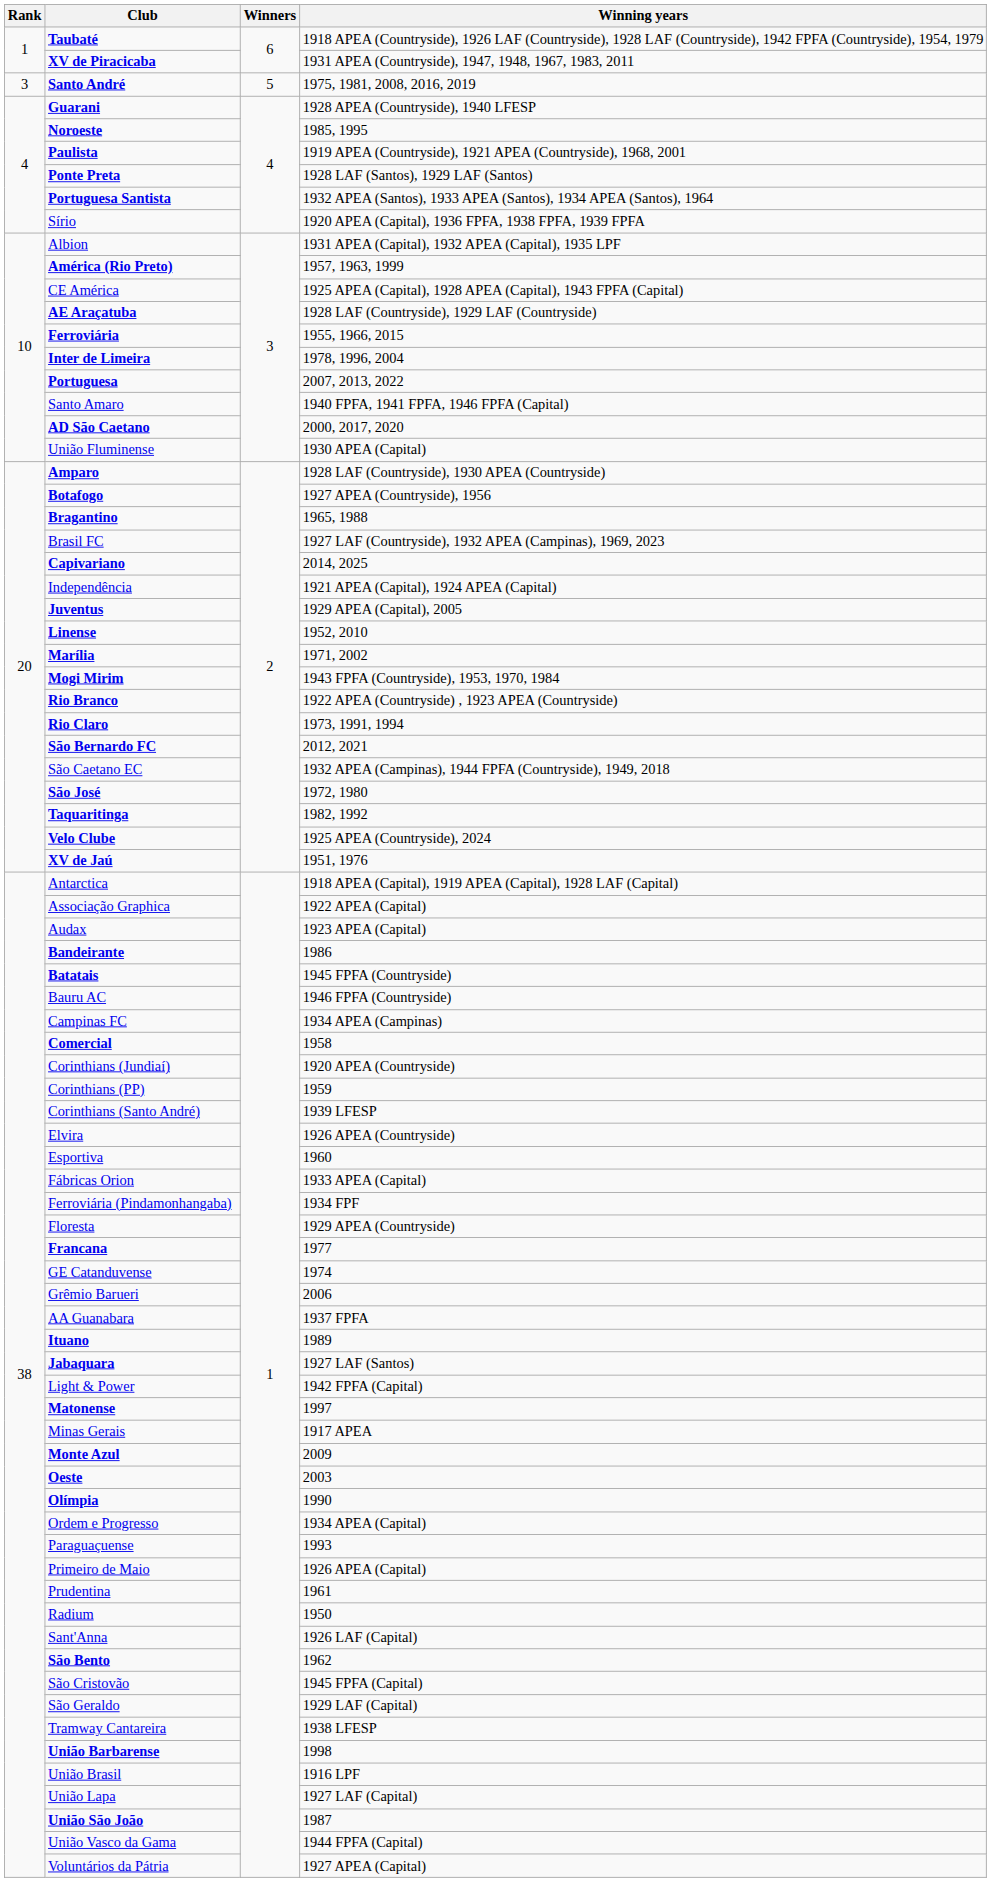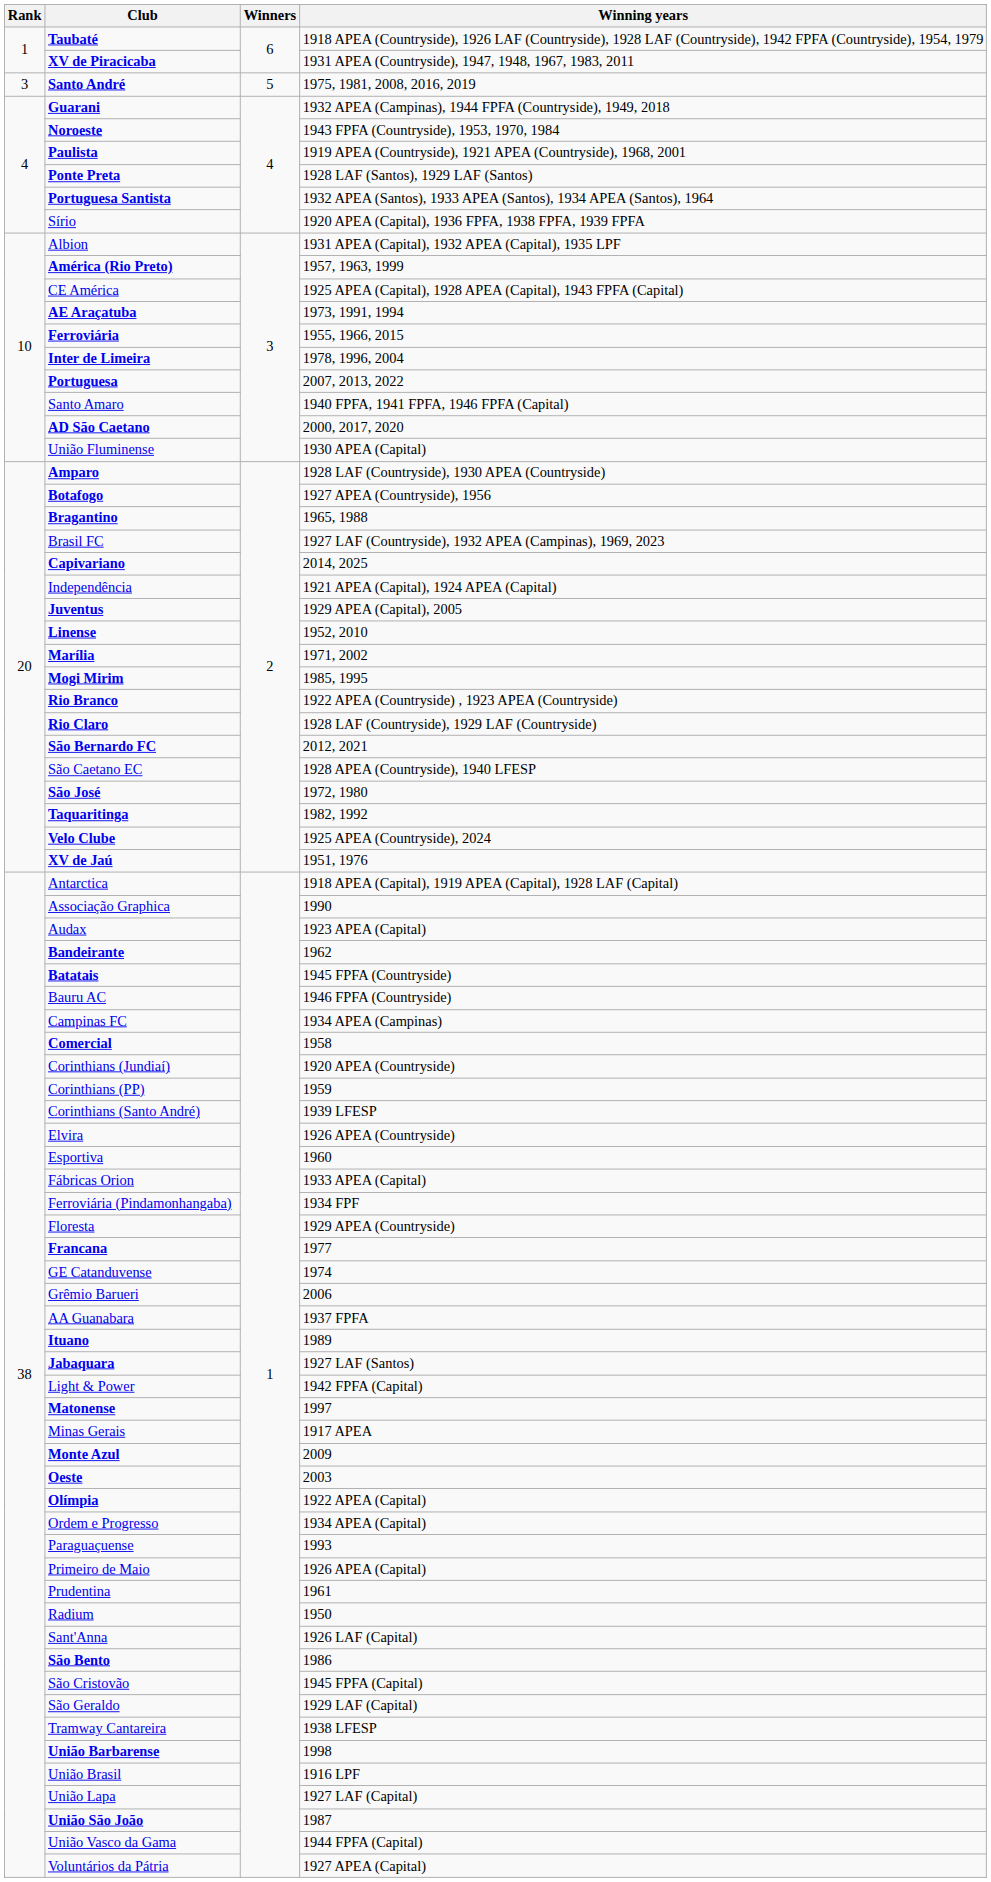 <table class="wikitable sortable">
 <tr>
 <th>Rank</th>
 <th style="width:210px">Club</th>
 <th>Winners</th>
 <th>Winning years</th>
 </tr>
 <tr>
 <td rowspan=2 align=center>1</td>
 <td><strong><a href='#'>Taubaté</a></strong></td>
 <td rowspan=2 align=center>6</td>
 <td>1918 APEA (Countryside), 1926 LAF (Countryside), 1928 LAF (Countryside), 1942 	FPFA (Countryside), 1954, 1979</td>
 </tr>
 <tr>
 <td><strong><a href='#'>XV de Piracicaba</a></strong></td>
 <td>1931 APEA (Countryside), 1947, 1948, 1967, 1983, 2011</td>
 </tr>
 <tr>
 <td align=center>3</td>
 <td><strong><a href='#'>Santo André</a></strong></td>
 <td align=center>5</td>
 <td>1975, 1981, 2008, 2016, 2019</td>
 </tr>
 <tr>
 <td rowspan=6 align=center>4</td>
 <td><strong><a href='#'>Guarani</a></strong></td>
 <td rowspan=6 align=center>4</td>
-<td>1928 APEA (Countryside), 1940 LFESP</td>
+<td>1932 APEA (Campinas), 1944 FPFA (Countryside), 1949, 2018</td>
 </tr>
 <tr>
 <td><strong><a href='#'>Noroeste</a></strong></td>
-<td>1985, 1995</td>
+<td>1943 FPFA (Countryside), 1953, 1970, 1984</td>
 </tr>
 <tr>
 <td><strong><a href='#'>Paulista</a></strong></td>
 <td>1919 APEA (Countryside), 1921 APEA (Countryside), 1968, 2001</td>
 </tr>
 <tr>
 <td><strong><a href='#'>Ponte Preta</a></strong></td>
 <td>1928 LAF (Santos), 1929 LAF (Santos)</td>
 </tr>
 <tr>
 <td><strong><a href='#'>Portuguesa Santista</a></strong></td>
 <td>1932 APEA (Santos), 1933 APEA (Santos), 1934 APEA (Santos), 1964</td>
 </tr>
 <tr>
 <td><a href='#'>Sírio</a></td>
 <td>1920 APEA (Capital), 1936 FPFA, 1938 FPFA, 1939 FPFA</td>
 </tr>
 <tr>
 <td rowspan=10 align=center>10</td>
 <td><a href='#'>Albion</a></td>
 <td rowspan=10 align=center>3</td>
 <td>1931 APEA (Capital), 1932 APEA (Capital), 1935 LPF</td>
 </tr>
 <tr>
 <td><strong><a href='#'>América (Rio Preto)</a></strong></td>
 <td>1957, 1963, 1999</td>
 </tr>
 <tr>
 <td><a href='#'>CE América</a></td>
 <td>1925 APEA (Capital), 1928 APEA (Capital), 1943 FPFA (Capital)</td>
 </tr>
 <tr>
 <td><strong><a href='#'>AE Araçatuba</a></strong></td>
-<td>1928 LAF (Countryside), 1929 LAF (Countryside)</td>
+<td>1973, 1991, 1994</td>
 </tr>
 <tr>
 <td><strong><a href='#'>Ferroviária</a></strong></td>
 <td>1955, 1966, 2015</td>
 </tr>
 <tr>
 <td><strong><a href='#'>Inter de Limeira</a></strong></td>
 <td>1978, 1996, 2004</td>
 </tr>
 <tr>
 <td><strong><a href='#'>Portuguesa</a></strong></td>
 <td>2007, 2013, 2022</td>
 </tr>
 <tr>
 <td><a href='#'>Santo Amaro</a></td>
 <td>1940 FPFA, 1941 FPFA, 1946 FPFA (Capital)</td>
 </tr>
 <tr>
 <td><strong><a href='#'>AD São Caetano</a></strong></td>
 <td>2000, 2017, 2020</td>
 </tr>
 <tr>
 <td><a href='#'>União Fluminense</a></td>
 <td>1930 APEA (Capital)</td>
 </tr>
 <tr>
 <td rowspan=18 align=center>20</td>
 <td><strong><a href='#'>Amparo</a></strong></td>
 <td rowspan=18 align=center>2</td>
 <td>1928 LAF (Countryside), 1930 APEA (Countryside)</td>
 </tr>
 <tr>
 <td><strong><a href='#'>Botafogo</a></strong></td>
 <td>1927 APEA (Countryside), 1956</td>
 </tr>
 <tr>
 <td><strong><a href='#'>Bragantino</a></strong></td>
 <td>1965, 1988</td>
 </tr>
 <tr>
 <td><a href='#'>Brasil FC</a></td>
 <td>1927 LAF (Countryside), 1932 APEA (Campinas), 1969, 2023</td>
 </tr>
 <tr>
 <td><strong><a href='#'>Capivariano</a></strong></td>
 <td>2014, 2025</td>
 </tr>
 <tr>
 <td><a href='#'>Independência</a></td>
 <td>1921 APEA (Capital), 1924 APEA (Capital)</td>
 </tr>
 <tr>
 <td><strong><a href='#'>Juventus</a></strong></td>
 <td>1929 APEA (Capital), 2005</td>
 </tr>
 <tr>
 <td><strong><a href='#'>Linense</a></strong></td>
 <td>1952, 2010</td>
 </tr>
 <tr>
 <td><strong><a href='#'>Marília</a></strong></td>
 <td>1971, 2002</td>
 </tr>
 <tr>
 <td><strong><a href='#'>Mogi Mirim</a></strong></td>
-<td>1943 FPFA (Countryside), 1953, 1970, 1984</td>
+<td>1985, 1995</td>
 </tr>
 <tr>
 <td><strong><a href='#'>Rio Branco</a></strong></td>
 <td>1922 APEA (Countryside) , 1923 APEA (Countryside)</td>
 </tr>
 <tr>
 <td><strong><a href='#'>Rio Claro</a></strong></td>
-<td>1973, 1991, 1994</td>
+<td>1928 LAF (Countryside), 1929 LAF (Countryside)</td>
 </tr>
 <tr>
 <td><strong><a href='#'>São Bernardo FC</a></strong></td>
 <td>2012, 2021</td>
 </tr>
 <tr>
 <td><a href='#'>São Caetano EC</a></td>
-<td>1932 APEA (Campinas), 1944 FPFA (Countryside), 1949, 2018</td>
+<td>1928 APEA (Countryside), 1940 LFESP</td>
 </tr>
 <tr>
 <td><strong><a href='#'>São José</a></strong></td>
 <td>1972, 1980</td>
 </tr>
 <tr>
 <td><strong><a href='#'>Taquaritinga</a></strong></td>
 <td>1982, 1992</td>
 </tr>
 <tr>
 <td><strong><a href='#'>Velo Clube</a></strong></td>
 <td>1925 APEA (Countryside), 2024</td>
 </tr>
 <tr>
 <td><strong><a href='#'>XV de Jaú</a></strong></td>
 <td>1951, 1976</td>
 </tr>
 <tr>
 <td rowspan=44 align=center>38</td>
 <td><a href='#'>Antarctica</a></td>
 <td rowspan=44 align=center>1</td>
 <td>1918 APEA (Capital), 1919 APEA (Capital), 1928 LAF (Capital)</td>
 </tr>
 <tr>
 <td><a href='#'>Associação Graphica</a></td>
-<td>1922 APEA (Capital)</td>
+<td>1990</td>
 </tr>
 <tr>
 <td><a href='#'>Audax</a></td>
 <td>1923 APEA (Capital)</td>
 </tr>
 <tr>
 <td><strong><a href='#'>Bandeirante</a></strong></td>
-<td>1986</td>
+<td>1962</td>
 </tr>
 <tr>
 <td><strong><a href='#'>Batatais</a></strong></td>
 <td>1945 FPFA (Countryside)</td>
 </tr>
 <tr>
 <td><a href='#'>Bauru AC</a></td>
 <td>1946 FPFA (Countryside)</td>
 </tr>
 <tr>
 <td><a href='#'>Campinas FC</a></td>
 <td>1934 APEA (Campinas)</td>
 </tr>
 <tr>
 <td><strong><a href='#'>Comercial</a></strong></td>
 <td>1958</td>
 </tr>
 <tr>
 <td><a href='#'>Corinthians (Jundiaí)</a></td>
 <td>1920 APEA (Countryside)</td>
 </tr>
 <tr>
 <td><a href='#'>Corinthians (PP)</a></td>
 <td>1959</td>
 </tr>
 <tr>
 <td><a href='#'>Corinthians (Santo André)</a></td>
 <td>1939 LFESP</td>
 </tr>
 <tr>
 <td><a href='#'>Elvira</a></td>
 <td>1926 APEA (Countryside)</td>
 </tr>
 <tr>
 <td><a href='#'>Esportiva</a></td>
 <td>1960</td>
 </tr>
 <tr>
 <td><a href='#'>Fábricas Orion</a></td>
 <td>1933 APEA (Capital)</td>
 </tr>
 <tr>
 <td><a href='#'>Ferroviária (Pindamonhangaba)</a></td>
 <td>1934 FPF</td>
 </tr>
 <tr>
 <td><a href='#'>Floresta</a></td>
 <td>1929 APEA (Countryside)</td>
 </tr>
 <tr>
 <td><strong><a href='#'>Francana</a></strong></td>
 <td>1977</td>
 </tr>
 <tr>
 <td><a href='#'>GE Catanduvense</a></td>
 <td>1974</td>
 </tr>
 <tr>
 <td><a href='#'>Grêmio Barueri</a></td>
 <td>2006</td>
 </tr>
 <tr>
 <td><a href='#'>AA Guanabara</a></td>
 <td>1937 FPFA</td>
 </tr>
 <tr>
 <td><strong><a href='#'>Ituano</a></strong></td>
 <td>1989</td>
 </tr>
 <tr>
 <td><strong><a href='#'>Jabaquara</a></strong></td>
 <td>1927 LAF (Santos)</td>
 </tr>
 <tr>
 <td><a href='#'>Light & Power</a></td>
 <td>1942 FPFA (Capital)</td>
 </tr>
 <tr>
 <td><strong><a href='#'>Matonense</a></strong></td>
 <td>1997</td>
 </tr>
 <tr>
 <td><a href='#'>Minas Gerais</a></td>
 <td>1917 APEA</td>
 </tr>
 <tr>
 <td><strong><a href='#'>Monte Azul</a></strong></td>
 <td>2009</td>
 </tr>
 <tr>
 <td><strong><a href='#'>Oeste</a></strong></td>
 <td>2003</td>
 </tr>
 <tr>
 <td><strong><a href='#'>Olímpia</a></strong></td>
-<td>1990</td>
+<td>1922 APEA (Capital)</td>
 </tr>
 <tr>
 <td><a href='#'>Ordem e Progresso</a></td>
 <td>1934 APEA (Capital)</td>
 </tr>
 <tr>
 <td><a href='#'>Paraguaçuense</a></td>
 <td>1993</td>
 </tr>
 <tr>
 <td><a href='#'>Primeiro de Maio</a></td>
 <td>1926 APEA (Capital)</td>
 </tr>
 <tr>
 <td><a href='#'>Prudentina</a></td>
 <td>1961</td>
 </tr>
 <tr>
 <td><a href='#'>Radium</a></td>
 <td>1950</td>
 </tr>
 <tr>
 <td><a href='#'>Sant'Anna</a></td>
 <td>1926 LAF (Capital)</td>
 </tr>
 <tr>
 <td><strong><a href='#'>São Bento</a></strong></td>
-<td>1962</td>
+<td>1986</td>
 </tr>
 <tr>
 <td><a href='#'>São Cristovão</a></td>
 <td>1945 FPFA (Capital)</td>
 </tr>
 <tr>
 <td><a href='#'>São Geraldo</a></td>
 <td>1929 LAF (Capital)</td>
 </tr>
 <tr>
 <td><a href='#'>Tramway Cantareira</a></td>
 <td>1938 LFESP</td>
 </tr>
 <tr>
 <td><strong><a href='#'>União Barbarense</a></strong></td>
 <td>1998</td>
 </tr>
 <tr>
 <td><a href='#'>União Brasil</a></td>
 <td>1916 LPF</td>
 </tr>
 <tr>
 <td><a href='#'>União Lapa</a></td>
 <td>1927 LAF (Capital)</td>
 </tr>
 <tr>
 <td><strong><a href='#'>União São João</a></strong></td>
 <td>1987</td>
 </tr>
 <tr>
 <td><a href='#'>União Vasco da Gama</a></td>
 <td>1944 FPFA (Capital)</td>
 </tr>
 <tr>
 <td><a href='#'>Voluntários da Pátria</a></td>
 <td>1927 APEA (Capital)</td>
 </tr>
 </table>
